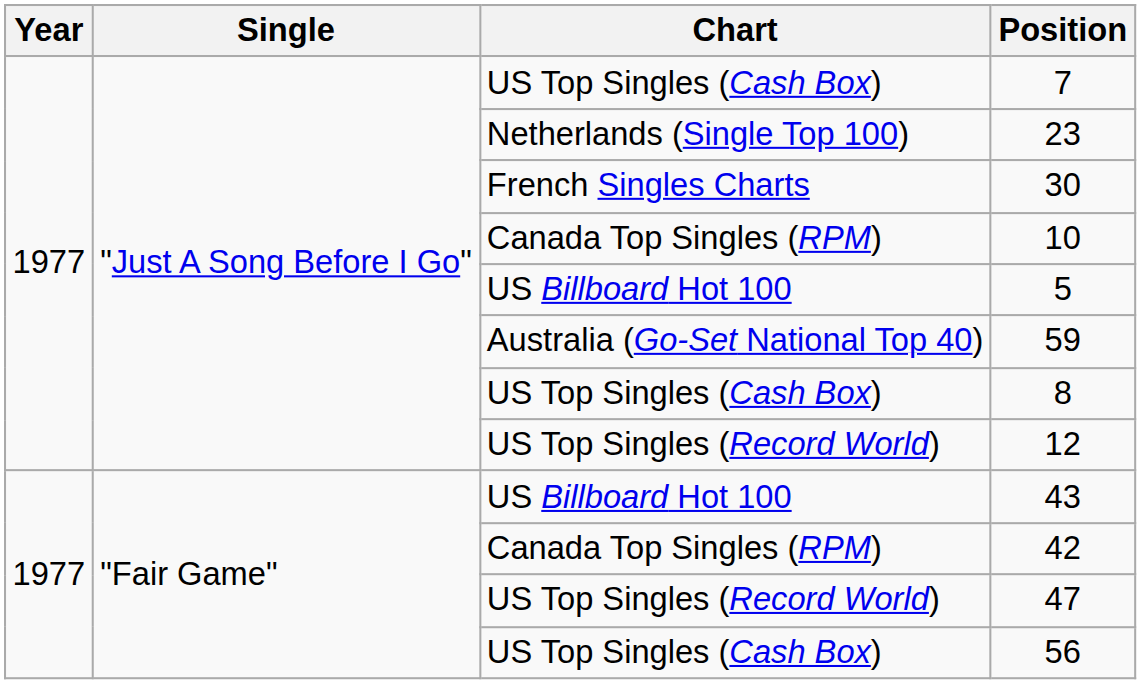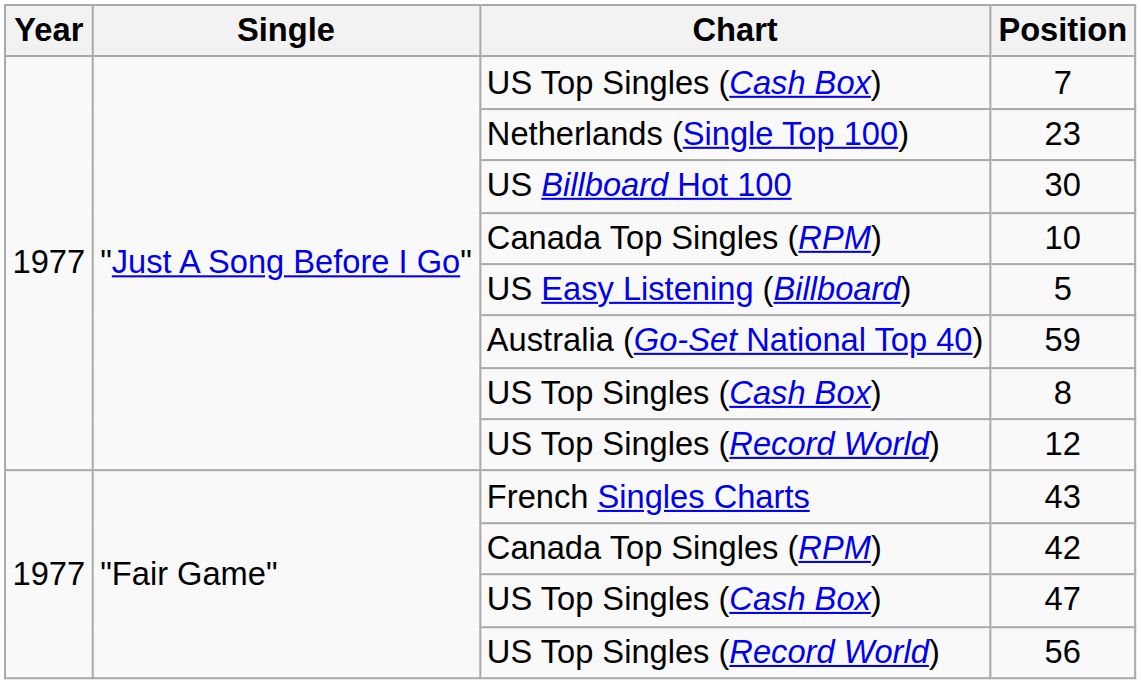 <table class="wikitable">
 <tr>
 <th>Year</th>
 <th>Single</th>
 <th>Chart</th>
 <th>Position</th>
 </tr>
 <tr>
 <td rowspan="8">1977</td>
 <td rowspan="8">"<a href='#'>Just A Song Before I Go</a>"</td>
 <td>US Top Singles (<em><a href='#'>Cash Box</a></em>)</td>
 <td align="center">7</td>
 </tr>
 <tr>
 <td>Netherlands (<a href='#'>Single Top 100</a>)</td>
 <td align="center">23</td>
 </tr>
 <tr>
-<td>French <a href='#'>Singles Charts</a></td>
+<td>US <a href='#'><em>Billboard</em> Hot 100</a></td>
 <td align="center">30</td>
 </tr>
 <tr>
 <td>Canada Top Singles (<em><a href='#'>RPM</a></em>)</td>
 <td align="center">10</td>
 </tr>
 <tr>
-<td>US <a href='#'><em>Billboard</em> Hot 100</a></td>
+<td>US <a href='#'>Easy Listening</a> (<em><a href='#'>Billboard</a></em>)</td>
 <td align="center">5</td>
 </tr>
 <tr>
 <td>Australia (<a href='#'><em>Go-Set</em> National Top 40</a>)</td>
 <td align="center">59</td>
 </tr>
 <tr>
 <td>US Top Singles (<em><a href='#'>Cash Box</a></em>)</td>
 <td align="center">8</td>
 </tr>
 <tr>
 <td>US Top Singles (<em><a href='#'>Record World</a></em>)</td>
 <td align="center">12</td>
 </tr>
 <tr>
 <td rowspan="4">1977</td>
 <td rowspan="4">"Fair Game"</td>
-<td>US <a href='#'><em>Billboard</em> Hot 100</a></td>
+<td>French <a href='#'>Singles Charts</a></td>
 <td align="center">43</td>
 </tr>
 <tr>
 <td>Canada Top Singles (<em><a href='#'>RPM</a></em>)</td>
 <td align="center">42</td>
 </tr>
 <tr>
-<td>US Top Singles (<em><a href='#'>Record World</a></em>)</td>
+<td>US Top Singles (<em><a href='#'>Cash Box</a></em>)</td>
 <td align="center">47</td>
 </tr>
 <tr>
-<td>US Top Singles (<em><a href='#'>Cash Box</a></em>)</td>
+<td>US Top Singles (<em><a href='#'>Record World</a></em>)</td>
 <td align="center">56</td>
 </tr>
 </table>
